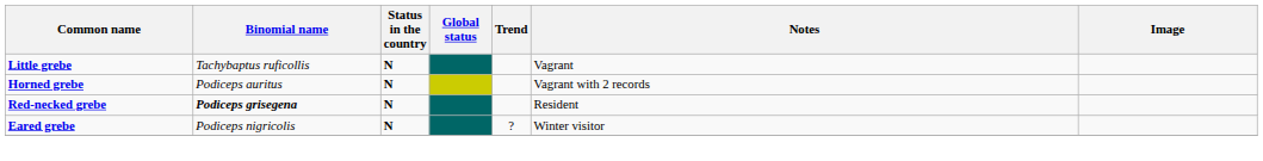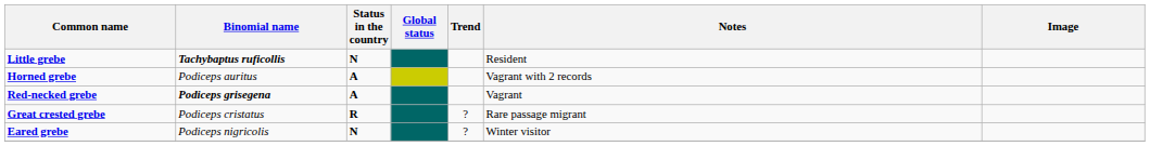 <table class="wikitable sortable">
 <tr>
 <th width="15%">Common name</th>
 <th width="15%"><a href='#'>Binomial name</a></th>
 <th width="1%">Status in the country</th>
 <th width="5%"><a href='#'>Global status</a></th>
 <th width="1%">Trend</th>
 <th class="unsortable">Notes</th>
 <th class="unsortable">Image</th>
 </tr>
 <tr>
 <td><strong><a href='#'>Little grebe</a></strong></td>
-<td><em>Tachybaptus ruficollis</em></td>
+<td><strong><em>Tachybaptus ruficollis</em></strong></td>
 <td><strong>N</strong></td>
 <td align=center style="background: #006666"></td>
 <td align=center></td>
-<td>Vagrant</td>
+<td>Resident</td>
 <td></td>
 </tr>
 <tr>
 <td><strong><a href='#'>Horned grebe</a></strong></td>
 <td><em>Podiceps auritus</em></td>
-<td><strong>N</strong></td>
+<td><strong>A</strong></td>
 <td align=center style="background: #cbcc02"></td>
 <td align=center></td>
 <td>Vagrant with 2 records</td>
 <td></td>
 </tr>
 <tr>
 <td><strong><a href='#'>Red-necked grebe</a></strong></td>
 <td><strong><em>Podiceps grisegena</em></strong></td>
-<td><strong>N</strong></td>
+<td><strong>A</strong></td>
 <td align=center style="background: #006666"></td>
 <td align=center></td>
-<td>Resident</td>
+<td>Vagrant</td>
 <td></td>
+</tr>
+<tr>
+<td><strong><a href='#'>Great crested grebe</a></strong></td>
+<td><em>Podiceps cristatus</em></td>
+<td><strong>R</strong></td>
+<td align=center style="background: #006666"></td>
+<td align=center>?</td>
+<td>Rare passage migrant</td>
+<td><br></td>
 </tr>
 <tr>
 <td><strong><a href='#'>Eared grebe</a></strong></td>
 <td><em>Podiceps nigricolis</em></td>
 <td><strong>N</strong></td>
 <td align=center style="background: #006666"></td>
 <td align=center>?</td>
 <td>Winter visitor</td>
 <td></td>
 </tr>
 <tr>
 </tr>
 </table>
